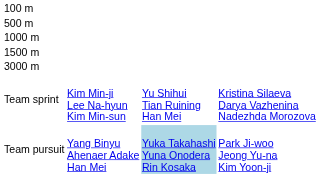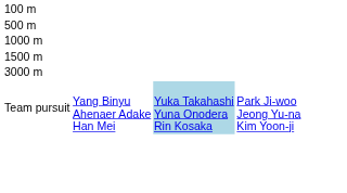 <table>
 <tr>
 <td>100 m<br></td>
 <td></td>
 <td></td>
 <td></td>
 </tr>
 <tr>
 <td>500 m<br></td>
 <td></td>
 <td></td>
 <td></td>
 </tr>
 <tr>
 <td>1000 m<br></td>
 <td></td>
 <td></td>
 <td></td>
 </tr>
 <tr>
 <td>1500 m<br></td>
 <td></td>
 <td></td>
 <td></td>
 </tr>
 <tr>
 <td>3000 m<br></td>
 <td></td>
 <td></td>
 <td></td>
 </tr>
 <tr>
-<td>Team sprint<br></td>
-<td><br><a href='#'>Kim Min-ji</a><br><a href='#'>Lee Na-hyun</a><br><a href='#'>Kim Min-sun</a></td>
-<td><br><a href='#'>Yu Shihui</a><br><a href='#'>Tian Ruining</a><br><a href='#'>Han Mei</a></td>
-<td><br><a href='#'>Kristina Silaeva</a><br><a href='#'>Darya Vazhenina</a><br><a href='#'>Nadezhda Morozova</a></td>
-</tr>
-<tr>
 <td>Team pursuit<br></td>
 <td><br><a href='#'>Yang Binyu</a><br><a href='#'>Ahenaer Adake</a><br><a href='#'>Han Mei</a></td>
 <td style="background: lightblue;"><br><a href='#'>Yuka Takahashi</a><br><a href='#'>Yuna Onodera</a><br><a href='#'>Rin Kosaka</a></td>
 <td><br><a href='#'>Park Ji-woo</a><br><a href='#'>Jeong Yu-na</a><br><a href='#'>Kim Yoon-ji</a></td>
 </tr>
 </table>
